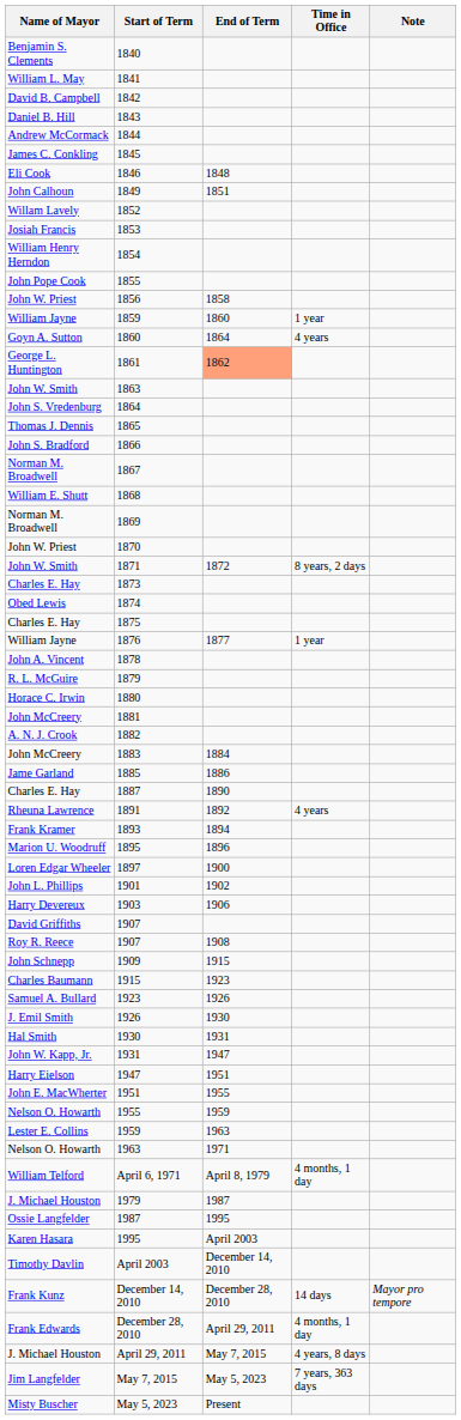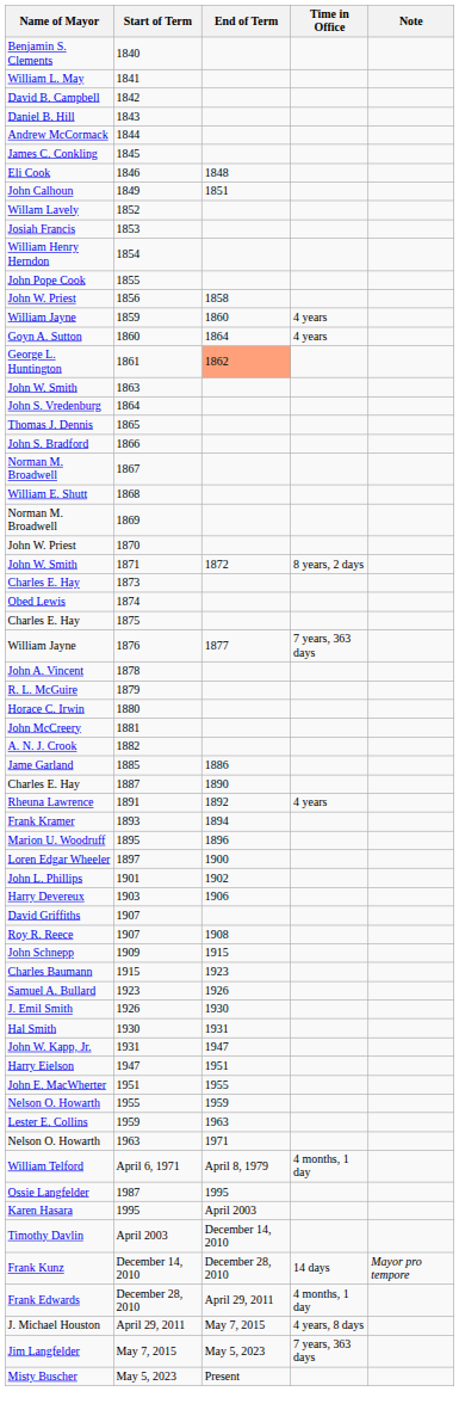 <table class="wikitable sortable">
 <tr>
 <th>Name of Mayor</th>
 <th>Start of Term</th>
 <th>End of Term</th>
 <th>Time in Office</th>
 <th>Note</th>
 </tr>
 <tr>
 <td><a href='#'>Benjamin S. Clements</a></td>
 <td>1840</td>
 <td></td>
 <td></td>
 <td></td>
 </tr>
 <tr>
 <td><a href='#'>William L. May</a></td>
 <td>1841</td>
 <td></td>
 <td></td>
 <td></td>
 </tr>
 <tr>
 <td><a href='#'>David B. Campbell</a></td>
 <td>1842</td>
 <td></td>
 <td></td>
 <td></td>
 </tr>
 <tr>
 <td><a href='#'>Daniel B. Hill</a></td>
 <td>1843</td>
 <td></td>
 <td></td>
 <td></td>
 </tr>
 <tr>
 <td><a href='#'>Andrew McCormack</a></td>
 <td>1844</td>
 <td></td>
 <td></td>
 <td></td>
 </tr>
 <tr>
 <td><a href='#'>James C. Conkling</a></td>
 <td>1845</td>
 <td></td>
 <td></td>
 <td></td>
 </tr>
 <tr>
 <td><a href='#'>Eli Cook</a></td>
 <td>1846</td>
 <td>1848</td>
 <td></td>
 <td></td>
 </tr>
 <tr>
 <td><a href='#'>John Calhoun</a></td>
 <td>1849</td>
 <td>1851</td>
 <td></td>
 <td></td>
 </tr>
 <tr>
 <td><a href='#'>Willam Lavely</a></td>
 <td>1852</td>
 <td></td>
 <td></td>
 <td></td>
 </tr>
 <tr>
 <td><a href='#'>Josiah Francis</a></td>
 <td>1853</td>
 <td></td>
 <td></td>
 <td></td>
 </tr>
 <tr>
 <td><a href='#'>William Henry Herndon</a></td>
 <td>1854</td>
 <td></td>
 <td></td>
 <td></td>
 </tr>
 <tr>
 <td><a href='#'>John Pope Cook</a></td>
 <td>1855</td>
 <td></td>
 <td></td>
 <td></td>
 </tr>
 <tr>
 <td><a href='#'>John W. Priest</a></td>
 <td>1856</td>
 <td>1858</td>
 <td></td>
 <td></td>
 </tr>
 <tr>
 <td><a href='#'>William Jayne</a></td>
 <td>1859</td>
 <td>1860</td>
-<td>1 year</td>
+<td>4 years</td>
 <td></td>
 </tr>
 <tr>
 <td><a href='#'>Goyn A. Sutton</a></td>
 <td>1860</td>
 <td>1864</td>
 <td>4 years</td>
 <td></td>
 </tr>
 <tr>
 <td><a href='#'>George L. Huntington</a></td>
 <td>1861</td>
 <td style="background: lightsalmon;">1862</td>
 <td></td>
 <td></td>
 </tr>
 <tr>
 <td><a href='#'>John W. Smith</a></td>
 <td>1863</td>
 <td></td>
 <td></td>
 <td></td>
 </tr>
 <tr>
 <td><a href='#'>John S. Vredenburg</a></td>
 <td>1864</td>
 <td></td>
 <td></td>
 <td></td>
 </tr>
 <tr>
 <td><a href='#'>Thomas J. Dennis</a></td>
 <td>1865</td>
 <td></td>
 <td></td>
 <td></td>
 </tr>
 <tr>
 <td><a href='#'>John S. Bradford</a></td>
 <td>1866</td>
 <td></td>
 <td></td>
 <td></td>
 </tr>
 <tr>
 <td><a href='#'>Norman M. Broadwell</a></td>
 <td>1867</td>
 <td></td>
 <td></td>
 <td></td>
 </tr>
 <tr>
 <td><a href='#'>William E. Shutt</a></td>
 <td>1868</td>
 <td></td>
 <td></td>
 <td></td>
 </tr>
 <tr>
 <td>Norman M. Broadwell</td>
 <td>1869</td>
 <td></td>
 <td></td>
 <td></td>
 </tr>
 <tr>
 <td>John W. Priest</td>
 <td>1870</td>
 <td></td>
 <td></td>
 <td></td>
 </tr>
 <tr>
 <td><a href='#'>John W. Smith</a></td>
 <td>1871</td>
 <td>1872</td>
 <td>8 years, 2 days</td>
 <td></td>
 </tr>
 <tr>
 <td><a href='#'>Charles E. Hay</a></td>
 <td>1873</td>
 <td></td>
 <td></td>
 <td></td>
 </tr>
 <tr>
 <td><a href='#'>Obed Lewis</a></td>
 <td>1874</td>
 <td></td>
 <td></td>
 <td></td>
 </tr>
 <tr>
 <td>Charles E. Hay</td>
 <td>1875</td>
 <td></td>
 <td></td>
 <td></td>
 </tr>
 <tr>
 <td>William Jayne</td>
 <td>1876</td>
 <td>1877</td>
-<td>1 year</td>
+<td>7 years, 363 days</td>
 <td></td>
 </tr>
 <tr>
 <td><a href='#'>John A. Vincent</a></td>
 <td>1878</td>
 <td></td>
 <td></td>
 <td></td>
 </tr>
 <tr>
 <td><a href='#'>R. L. McGuire</a></td>
 <td>1879</td>
 <td></td>
 <td></td>
 <td></td>
 </tr>
 <tr>
 <td><a href='#'>Horace C. Irwin</a></td>
 <td>1880</td>
 <td></td>
 <td></td>
 <td></td>
 </tr>
 <tr>
 <td><a href='#'>John McCreery</a></td>
 <td>1881</td>
 <td></td>
 <td></td>
 <td></td>
 </tr>
 <tr>
 <td><a href='#'>A. N. J. Crook</a></td>
 <td>1882</td>
 <td></td>
-<td></td>
-<td></td>
-</tr>
-<tr>
-<td>John McCreery</td>
-<td>1883</td>
-<td>1884</td>
 <td></td>
 <td></td>
 </tr>
 <tr>
 <td><a href='#'>Jame Garland</a></td>
 <td>1885</td>
 <td>1886</td>
 <td></td>
 <td></td>
 </tr>
 <tr>
 <td>Charles E. Hay</td>
 <td>1887</td>
 <td>1890</td>
 <td></td>
 <td></td>
 </tr>
 <tr>
 <td><a href='#'>Rheuna Lawrence</a></td>
 <td>1891</td>
 <td>1892</td>
 <td>4 years</td>
 <td></td>
 </tr>
 <tr>
 <td><a href='#'>Frank Kramer</a></td>
 <td>1893</td>
 <td>1894</td>
 <td></td>
 <td></td>
 </tr>
 <tr>
 <td><a href='#'>Marion U. Woodruff</a></td>
 <td>1895</td>
 <td>1896</td>
 <td></td>
 <td></td>
 </tr>
 <tr>
 <td><a href='#'>Loren Edgar Wheeler</a></td>
 <td>1897</td>
 <td>1900</td>
 <td></td>
 <td></td>
 </tr>
 <tr>
 <td><a href='#'>John L. Phillips</a></td>
 <td>1901</td>
 <td>1902</td>
 <td></td>
 <td></td>
 </tr>
 <tr>
 <td><a href='#'>Harry Devereux</a></td>
 <td>1903</td>
 <td>1906</td>
 <td></td>
 <td></td>
 </tr>
 <tr>
 <td><a href='#'>David Griffiths</a></td>
 <td>1907</td>
 <td></td>
 <td></td>
 <td></td>
 </tr>
 <tr>
 <td><a href='#'>Roy R. Reece</a></td>
 <td>1907</td>
 <td>1908</td>
 <td></td>
 <td></td>
 </tr>
 <tr>
 <td><a href='#'>John Schnepp</a></td>
 <td>1909</td>
 <td>1915</td>
 <td></td>
 <td></td>
 </tr>
 <tr>
 <td><a href='#'>Charles Baumann</a></td>
 <td>1915</td>
 <td>1923</td>
 <td></td>
 <td></td>
 </tr>
 <tr>
 <td><a href='#'>Samuel A. Bullard</a></td>
 <td>1923</td>
 <td>1926</td>
 <td></td>
 <td></td>
 </tr>
 <tr>
 <td><a href='#'>J. Emil Smith</a></td>
 <td>1926</td>
 <td>1930</td>
 <td></td>
 <td></td>
 </tr>
 <tr>
 <td><a href='#'>Hal Smith</a></td>
 <td>1930</td>
 <td>1931</td>
 <td></td>
 <td></td>
 </tr>
 <tr>
 <td><a href='#'>John W. Kapp, Jr.</a></td>
 <td>1931</td>
 <td>1947</td>
 <td></td>
 <td></td>
 </tr>
 <tr>
 <td><a href='#'>Harry Eielson</a></td>
 <td>1947</td>
 <td>1951</td>
 <td></td>
 <td></td>
 </tr>
 <tr>
 <td><a href='#'>John E. MacWherter</a></td>
 <td>1951</td>
 <td>1955</td>
 <td></td>
 <td></td>
 </tr>
 <tr>
 <td><a href='#'>Nelson O. Howarth</a></td>
 <td>1955</td>
 <td>1959</td>
 <td></td>
 <td></td>
 </tr>
 <tr>
 <td><a href='#'>Lester E. Collins</a></td>
 <td>1959</td>
 <td>1963</td>
 <td></td>
 <td></td>
 </tr>
 <tr>
 <td>Nelson O. Howarth</td>
 <td>1963</td>
 <td>1971</td>
 <td></td>
 <td></td>
 </tr>
 <tr>
 <td><a href='#'>William Telford</a></td>
 <td>April 6, 1971</td>
 <td>April 8, 1979</td>
 <td>4 months, 1 day</td>
 <td></td>
 </tr>
 <tr>
-<td><a href='#'>J. Michael Houston</a></td>
-<td>1979</td>
-<td>1987</td>
-<td></td>
-<td></td>
-</tr>
-<tr>
 <td><a href='#'>Ossie Langfelder</a></td>
 <td>1987</td>
 <td>1995</td>
 <td></td>
 <td></td>
 </tr>
 <tr>
 <td><a href='#'>Karen Hasara</a></td>
 <td>1995</td>
 <td>April 2003</td>
 <td></td>
 <td></td>
 </tr>
 <tr>
 <td><a href='#'>Timothy Davlin</a></td>
 <td>April 2003</td>
 <td>December 14, 2010</td>
 <td></td>
 <td></td>
 </tr>
 <tr>
 <td><a href='#'>Frank Kunz</a></td>
 <td>December 14, 2010</td>
 <td>December 28, 2010</td>
 <td>14 days</td>
 <td><em>Mayor pro tempore</em></td>
 </tr>
 <tr>
 <td><a href='#'>Frank Edwards</a></td>
 <td>December 28, 2010</td>
 <td>April 29, 2011</td>
 <td>4 months, 1 day</td>
 <td></td>
 </tr>
 <tr>
 <td>J. Michael Houston</td>
 <td>April 29, 2011</td>
 <td>May 7, 2015</td>
 <td>4 years, 8 days</td>
 <td></td>
 </tr>
 <tr>
 <td><a href='#'>Jim Langfelder</a></td>
 <td>May 7, 2015</td>
 <td>May 5, 2023</td>
 <td>7 years, 363 days</td>
 <td></td>
 </tr>
 <tr>
 <td><a href='#'>Misty Buscher</a></td>
 <td>May 5, 2023</td>
 <td>Present</td>
 <td></td>
 <td></td>
 </tr>
 </table>
